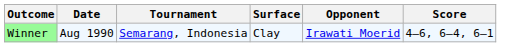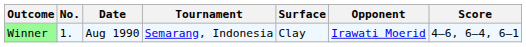 <table class="sortable wikitable" style=font-size:97%>
 <tr>
 <th>Outcome</th>
+<th>No.</th>
 <th>Date</th>
 <th>Tournament</th>
 <th>Surface</th>
 <th>Opponent</th>
 <th>Score</th>
 </tr>
 <tr style="background:#f0f8ff;">
 <td bgcolor="98FB98">Winner</td>
+<td>1.</td>
 <td>Aug 1990</td>
 <td><a href='#'>Semarang</a>, Indonesia</td>
 <td>Clay</td>
 <td> <a href='#'>Irawati Moerid</a></td>
 <td>4–6, 6–4, 6–1</td>
 </tr>
 </table>
